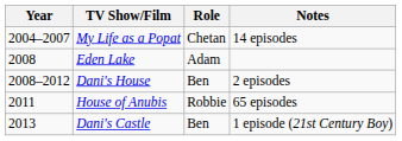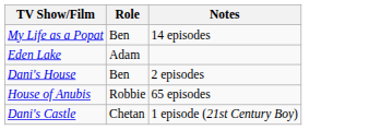 <table class="wikitable">
 <tr>
-<th>Year</th>
 <th>TV Show/Film</th>
 <th>Role</th>
 <th>Notes</th>
 </tr>
 <tr>
-<td>2004–2007</td>
 <td><em><a href='#'>My Life as a Popat</a></em></td>
-<td>Chetan</td>
+<td>Ben</td>
 <td>14 episodes</td>
 </tr>
 <tr>
-<td>2008</td>
 <td><em><a href='#'>Eden Lake</a> </em></td>
 <td>Adam</td>
 <td></td>
 </tr>
 <tr>
-<td>2008–2012</td>
 <td><em><a href='#'>Dani's House</a></em></td>
 <td>Ben</td>
 <td>2 episodes</td>
 </tr>
 <tr>
-<td>2011</td>
 <td><em><a href='#'>House of Anubis</a></em></td>
 <td>Robbie</td>
 <td>65 episodes</td>
 </tr>
 <tr>
-<td>2013</td>
 <td><em><a href='#'>Dani's Castle</a></em></td>
-<td>Ben</td>
+<td>Chetan</td>
 <td>1 episode  (<em>21st Century Boy</em>)</td>
 </tr>
 </table>
